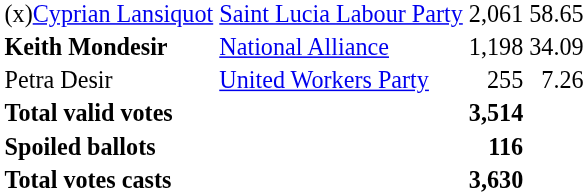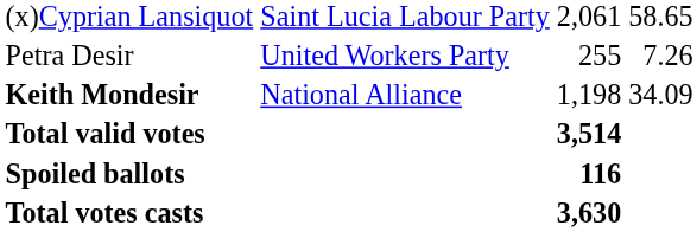 <table wikitable>
 <tr>
 <td align="left">(x)<a href='#'>Cyprian Lansiquot</a></td>
 <td align="left"><a href='#'>Saint Lucia Labour Party</a></td>
 <td align="right">2,061</td>
 <td align="right">58.65</td>
 </tr>
 <tr>
+<td align="left">Petra Desir</td>
+<td align="left"><a href='#'>United Workers Party</a></td>
+<td align="right">255</td>
+<td align="right">7.26</td>
+</tr>
+<tr>
 <td align="left"><strong>Keith Mondesir</strong></td>
 <td align="left"><a href='#'>National Alliance</a></td>
 <td align="right">1,198</td>
 <td align="right">34.09</td>
-</tr>
-<tr>
-<td align="left">Petra Desir</td>
-<td align="left"><a href='#'>United Workers Party</a></td>
-<td align="right">255</td>
-<td align="right">7.26</td>
 </tr>
 <tr>
 <th align="left">Total valid votes</th>
 <th align="left"></th>
 <th align="right">3,514</th>
 <th align="right"></th>
 </tr>
 <tr>
 <th align="left">Spoiled ballots</th>
 <th align="left"></th>
 <th align="right">116</th>
 <th align="right"></th>
 </tr>
 <tr>
 <th align="left">Total votes casts</th>
 <th align="left"></th>
 <th align="right">3,630</th>
 <th align="right"></th>
 </tr>
 </table>
